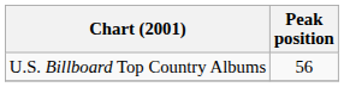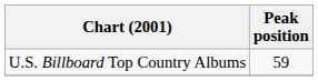 <table class="wikitable">
 <tr>
 <th>Chart (2001)</th>
 <th>Peak<br>position</th>
 </tr>
 <tr>
 <td>U.S. <em>Billboard</em> Top Country Albums</td>
-<td align="center">56</td>
+<td align="center">59</td>
 </tr>
 <tr>
 </tr>
 </table>
